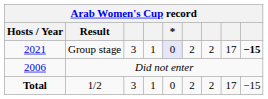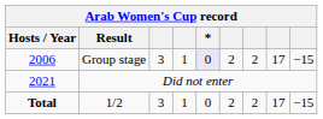 <table class="wikitable" style="text-align: center;font-size:95%;">
 <tr>
 <th style="color:   "width:1%; colspan=10><a href='#'>Arab Women's Cup</a> record</th>
 </tr>
 <tr>
 <th>Hosts / Year</th>
 <th>Result</th>
 <th width=20></th>
 <th width=20></th>
 <th width=20>*</th>
 <th width=20></th>
 <th width=20></th>
 <th width=20></th>
 <th width=20></th>
 </tr>
 <tr>
-<td> <a href='#'>2021</a></td>
+<td> <a href='#'>2006</a></td>
 <td>Group stage</td>
 <td>3</td>
 <td>1</td>
 <td style="background: lavender;">0</td>
 <td>2</td>
 <td>2</td>
 <td>17</td>
-<td><strong>−15</strong></td>
+<td>−15</td>
 </tr>
 <tr>
-<td> <a href='#'>2006</a></td>
+<td> <a href='#'>2021</a></td>
 <td colspan=8><em>Did not enter</em></td>
 </tr>
 <tr>
 <td><strong>Total</strong></td>
 <td>1/2</td>
 <td>3</td>
 <td>1</td>
 <td>0</td>
 <td>2</td>
 <td>2</td>
 <td>17</td>
 <td>−15</td>
 </tr>
 </table>
